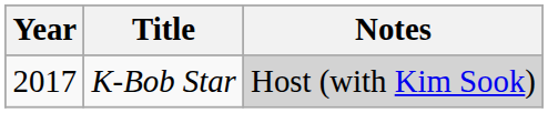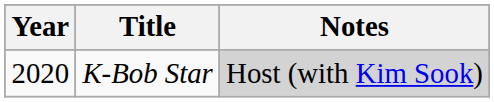 <table class="wikitable">
 <tr>
 <th>Year</th>
 <th>Title</th>
 <th>Notes</th>
 </tr>
 <tr>
-<td rowspan="1">2017</td>
+<td rowspan="1">2020</td>
 <td><em>K-Bob Star</em></td>
 <td style="background: lightgrey;">Host (with <a href='#'>Kim Sook</a>)</td>
 </tr>
 </table>
